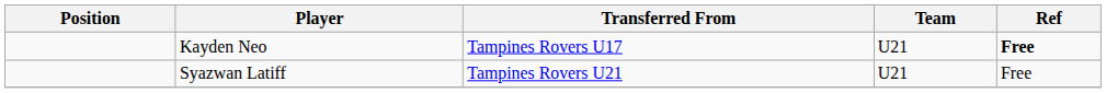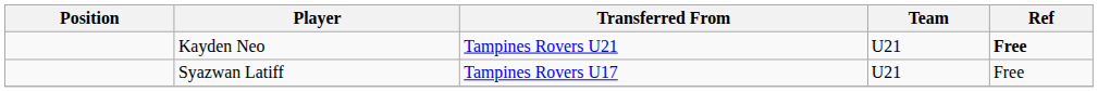 <table class="wikitable sortable" style="width:80%; text-align:center; font-size:100%; text-align:left;">
 <tr>
 <th><strong>Position</strong></th>
 <th><strong>Player</strong></th>
 <th><strong>Transferred From</strong></th>
 <th><strong>Team</strong></th>
 <th><strong>Ref</strong></th>
 </tr>
 <tr>
 <td></td>
 <td> Kayden Neo</td>
-<td> <a href='#'>Tampines Rovers U17</a></td>
+<td> <a href='#'>Tampines Rovers U21</a></td>
 <td>U21</td>
 <td><strong>Free</strong></td>
 </tr>
 <tr>
 <td></td>
 <td> Syazwan Latiff</td>
-<td> <a href='#'>Tampines Rovers U21</a></td>
+<td> <a href='#'>Tampines Rovers U17</a></td>
 <td>U21</td>
 <td>Free</td>
 </tr>
 <tr>
 </tr>
 </table>
